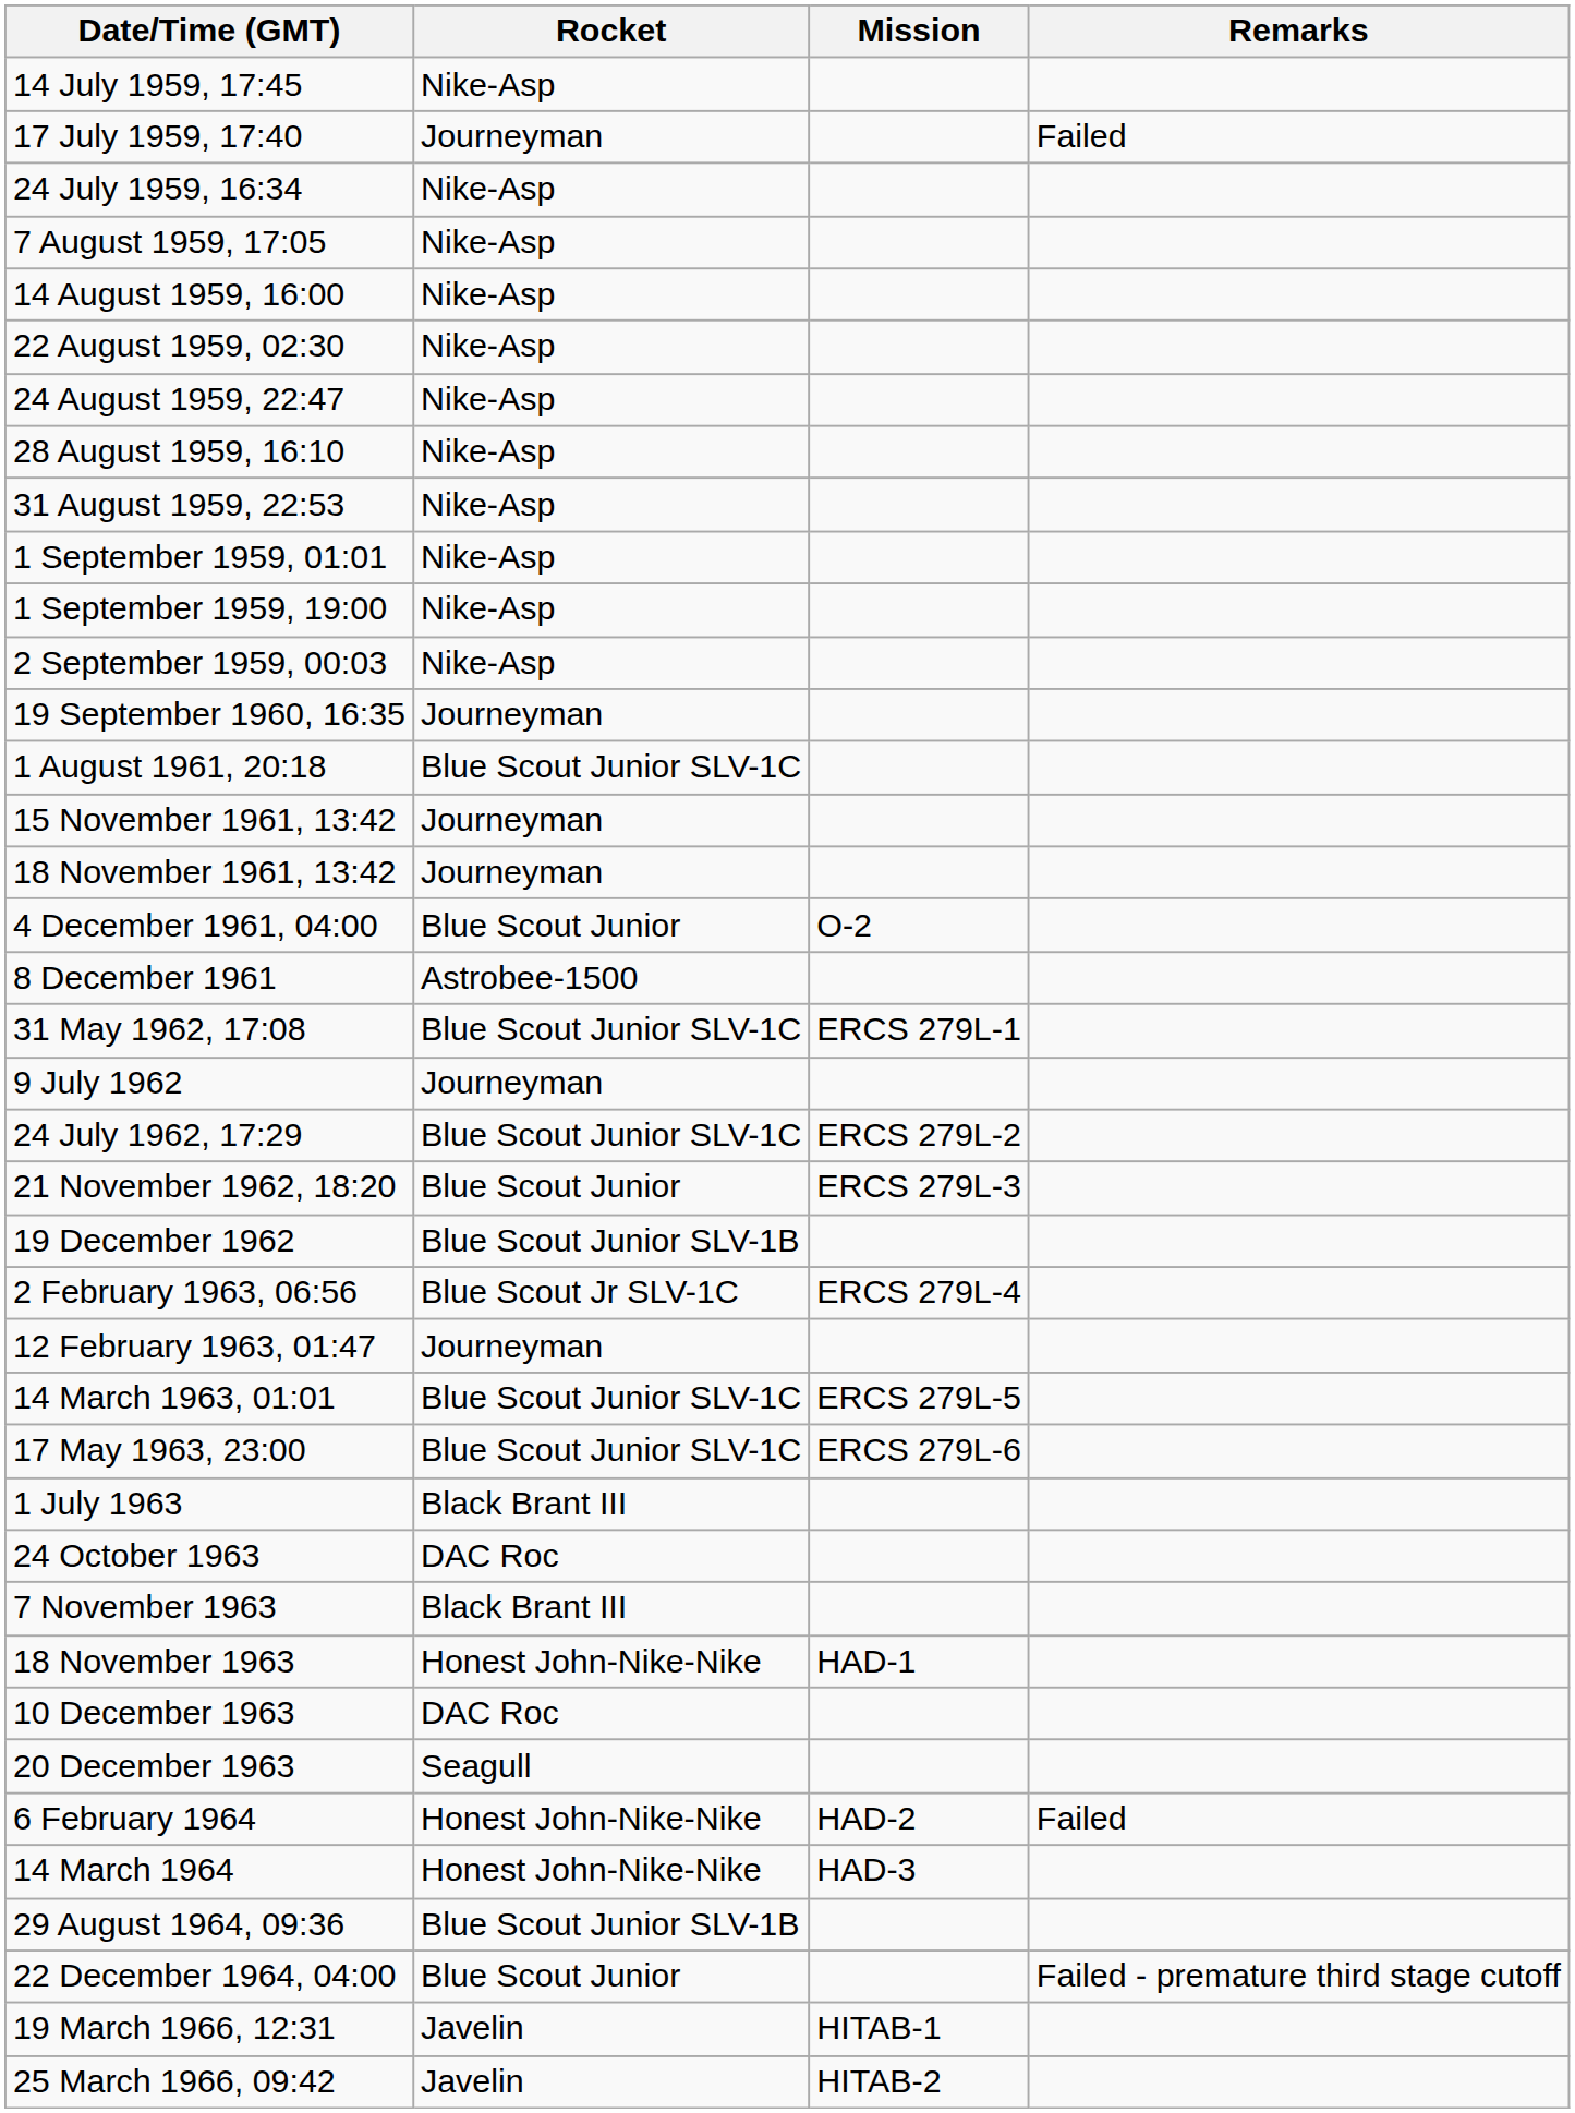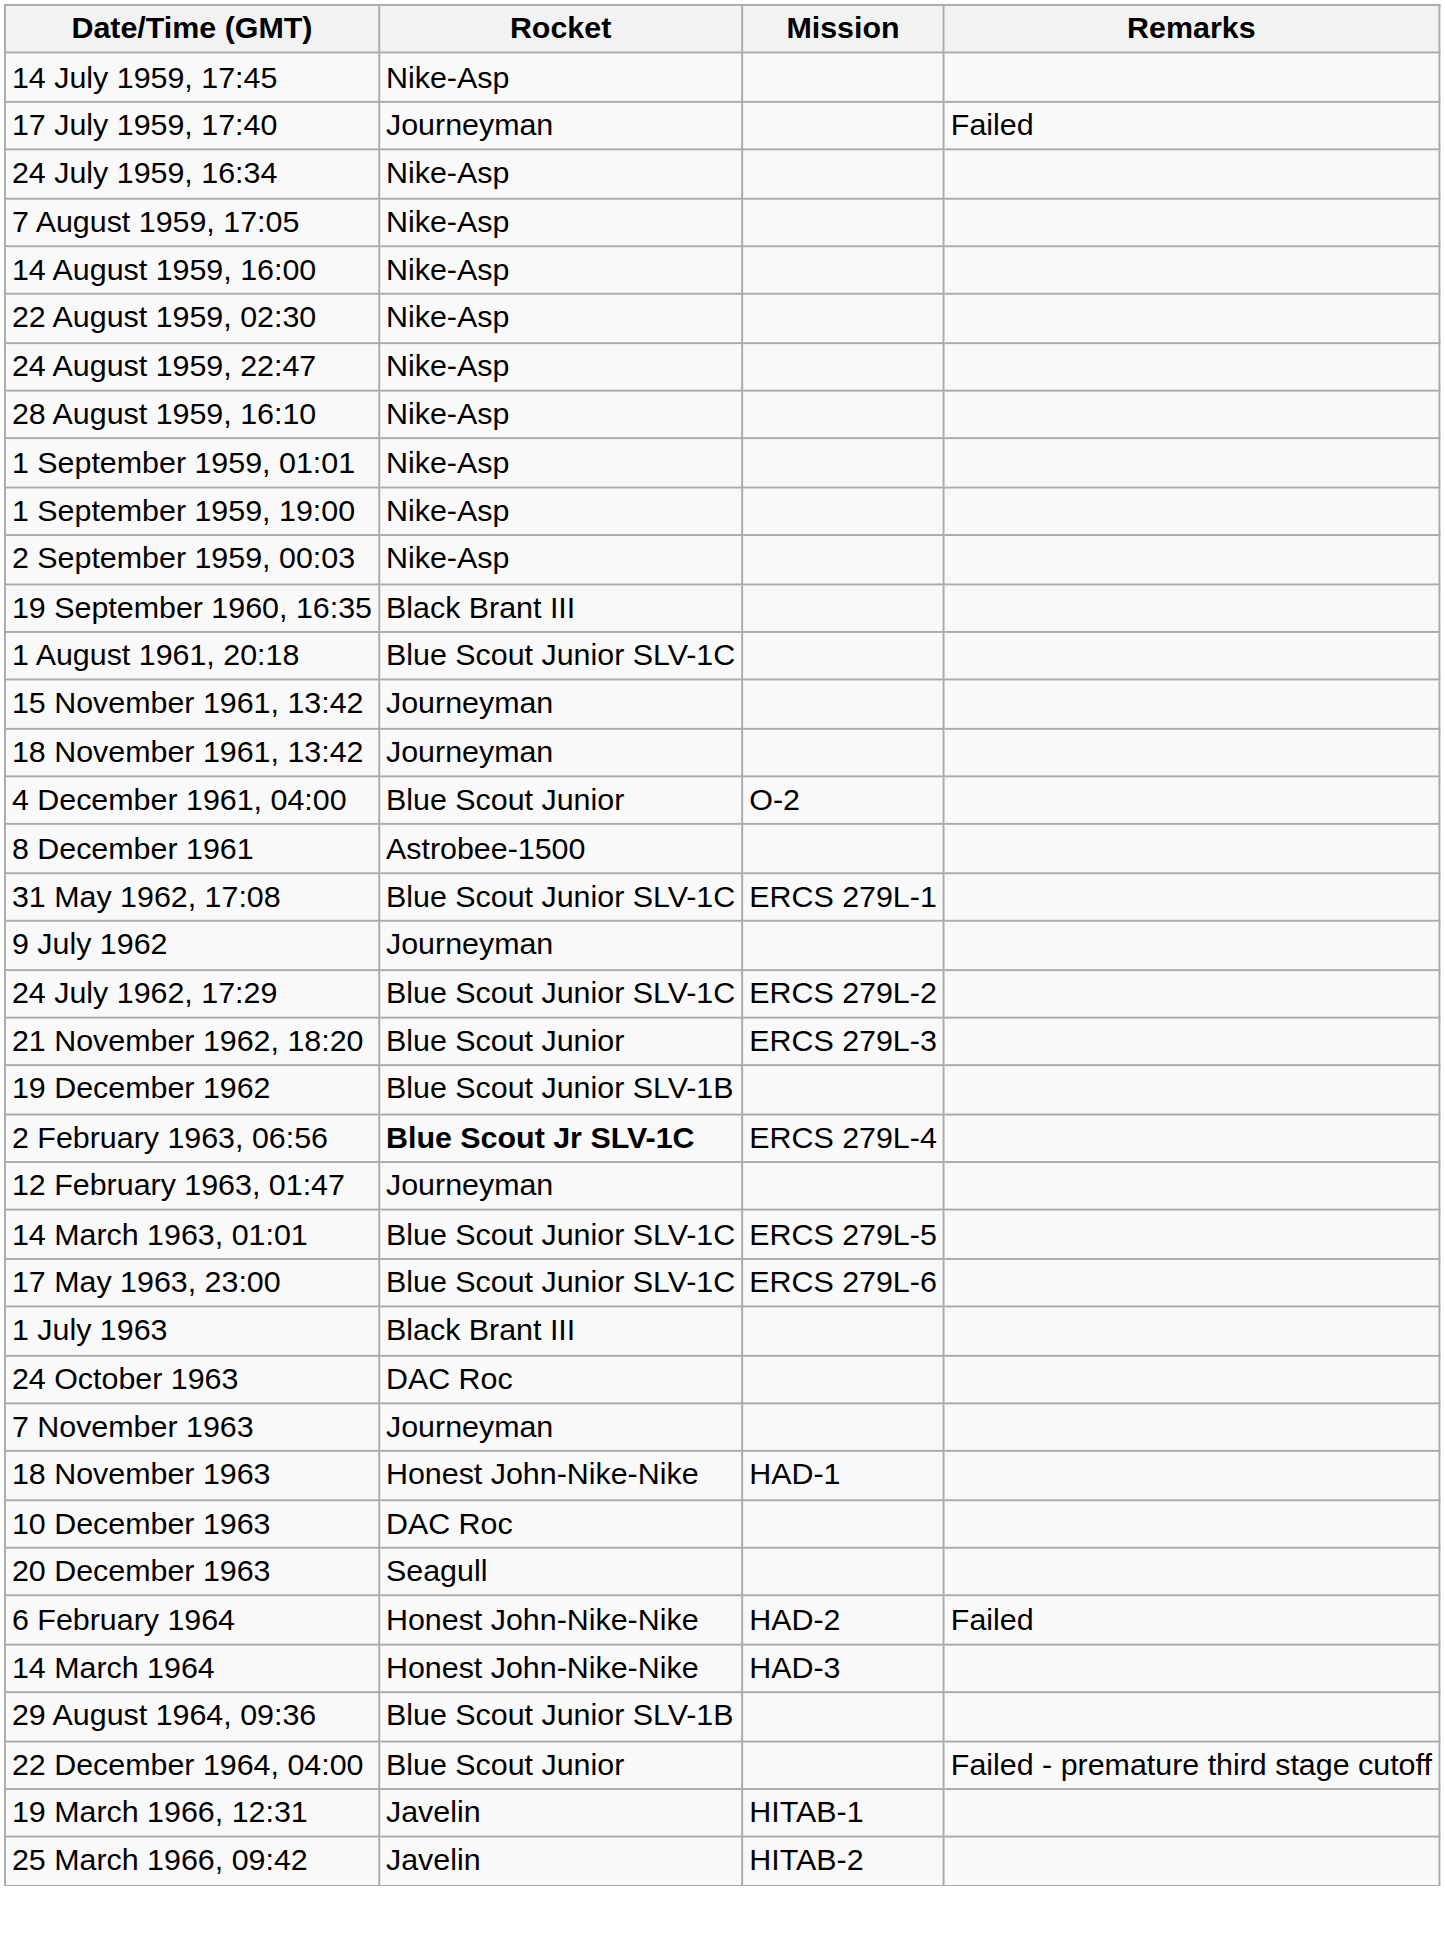 <table class="wikitable">
 <tr>
 <th>Date/Time (GMT)</th>
 <th>Rocket</th>
 <th>Mission</th>
 <th>Remarks</th>
 </tr>
 <tr>
 <td>14 July 1959, 17:45</td>
 <td>Nike-Asp</td>
 <td></td>
 <td></td>
 </tr>
 <tr>
 <td>17 July 1959, 17:40</td>
 <td>Journeyman</td>
 <td></td>
 <td>Failed</td>
 </tr>
 <tr>
 <td>24 July 1959, 16:34</td>
 <td>Nike-Asp</td>
 <td></td>
 <td></td>
 </tr>
 <tr>
 <td>7 August 1959, 17:05</td>
 <td>Nike-Asp</td>
 <td></td>
 <td></td>
 </tr>
 <tr>
 <td>14 August 1959, 16:00</td>
 <td>Nike-Asp</td>
 <td></td>
 <td></td>
 </tr>
 <tr>
 <td>22 August 1959, 02:30</td>
 <td>Nike-Asp</td>
 <td></td>
 <td></td>
 </tr>
 <tr>
 <td>24 August 1959, 22:47</td>
 <td>Nike-Asp</td>
 <td></td>
 <td></td>
 </tr>
 <tr>
 <td>28 August 1959, 16:10</td>
 <td>Nike-Asp</td>
 <td></td>
 <td></td>
 </tr>
 <tr>
-<td>31 August 1959, 22:53</td>
-<td>Nike-Asp</td>
-<td></td>
-<td></td>
-</tr>
-<tr>
 <td>1 September 1959, 01:01</td>
 <td>Nike-Asp</td>
 <td></td>
 <td></td>
 </tr>
 <tr>
 <td>1 September 1959, 19:00</td>
 <td>Nike-Asp</td>
 <td></td>
 <td></td>
 </tr>
 <tr>
 <td>2 September 1959, 00:03</td>
 <td>Nike-Asp</td>
 <td></td>
 <td></td>
 </tr>
 <tr>
 <td>19 September 1960, 16:35</td>
-<td>Journeyman</td>
+<td>Black Brant III</td>
 <td></td>
 <td></td>
 </tr>
 <tr>
 <td>1 August 1961, 20:18</td>
 <td>Blue Scout Junior SLV-1C</td>
 <td></td>
 <td></td>
 </tr>
 <tr>
 <td>15 November 1961, 13:42</td>
 <td>Journeyman</td>
 <td></td>
 <td></td>
 </tr>
 <tr>
 <td>18 November 1961, 13:42</td>
 <td>Journeyman</td>
 <td></td>
 <td></td>
 </tr>
 <tr>
 <td>4 December 1961, 04:00</td>
 <td>Blue Scout Junior</td>
 <td>O-2</td>
 <td></td>
 </tr>
 <tr>
 <td>8 December 1961</td>
 <td>Astrobee-1500</td>
 <td></td>
 <td></td>
 </tr>
 <tr>
 <td>31 May 1962, 17:08</td>
 <td>Blue Scout Junior SLV-1C</td>
 <td>ERCS 279L-1</td>
 <td></td>
 </tr>
 <tr>
 <td>9 July 1962</td>
 <td>Journeyman</td>
 <td></td>
 <td></td>
 </tr>
 <tr>
 <td>24 July 1962, 17:29</td>
 <td>Blue Scout Junior SLV-1C</td>
 <td>ERCS 279L-2</td>
 <td></td>
 </tr>
 <tr>
 <td>21 November 1962, 18:20</td>
 <td>Blue Scout Junior</td>
 <td>ERCS 279L-3</td>
 <td></td>
 </tr>
 <tr>
 <td>19 December 1962</td>
 <td>Blue Scout Junior SLV-1B</td>
 <td></td>
 <td></td>
 </tr>
 <tr>
 <td>2 February 1963, 06:56</td>
-<td>Blue Scout Jr SLV-1C</td>
+<td><strong>Blue Scout Jr SLV-1C</strong></td>
 <td>ERCS 279L-4</td>
 <td></td>
 </tr>
 <tr>
 <td>12 February 1963, 01:47</td>
 <td>Journeyman</td>
 <td></td>
 <td></td>
 </tr>
 <tr>
 <td>14 March 1963, 01:01</td>
 <td>Blue Scout Junior SLV-1C</td>
 <td>ERCS 279L-5</td>
 <td></td>
 </tr>
 <tr>
 <td>17 May 1963, 23:00</td>
 <td>Blue Scout Junior SLV-1C</td>
 <td>ERCS 279L-6</td>
 <td></td>
 </tr>
 <tr>
 <td>1 July 1963</td>
 <td>Black Brant III</td>
 <td></td>
 </tr>
 <tr>
 <td>24 October 1963</td>
 <td>DAC Roc</td>
 <td></td>
 <td></td>
 </tr>
 <tr>
 <td>7 November 1963</td>
-<td>Black Brant III</td>
+<td>Journeyman</td>
 <td></td>
 <td></td>
 </tr>
 <tr>
 <td>18 November 1963</td>
 <td>Honest John-Nike-Nike</td>
 <td>HAD-1</td>
 <td></td>
 </tr>
 <tr>
 <td>10 December 1963</td>
 <td>DAC Roc</td>
 <td></td>
 <td></td>
 </tr>
 <tr>
 <td>20 December 1963</td>
 <td>Seagull</td>
 <td></td>
 <td></td>
 </tr>
 <tr>
 <td>6 February 1964</td>
 <td>Honest John-Nike-Nike</td>
 <td>HAD-2</td>
 <td>Failed</td>
 </tr>
 <tr>
 <td>14 March 1964</td>
 <td>Honest John-Nike-Nike</td>
 <td>HAD-3</td>
 <td></td>
 </tr>
 <tr>
 <td>29 August 1964, 09:36</td>
 <td>Blue Scout Junior SLV-1B</td>
 <td></td>
 </tr>
 <tr>
 <td>22 December 1964, 04:00</td>
 <td>Blue Scout Junior</td>
 <td></td>
 <td>Failed - premature third stage cutoff</td>
 </tr>
 <tr>
 <td>19 March 1966, 12:31</td>
 <td>Javelin</td>
 <td>HITAB-1</td>
 <td></td>
 </tr>
 <tr>
 <td>25 March 1966, 09:42</td>
 <td>Javelin</td>
 <td>HITAB-2</td>
 <td></td>
 </tr>
 </table>
